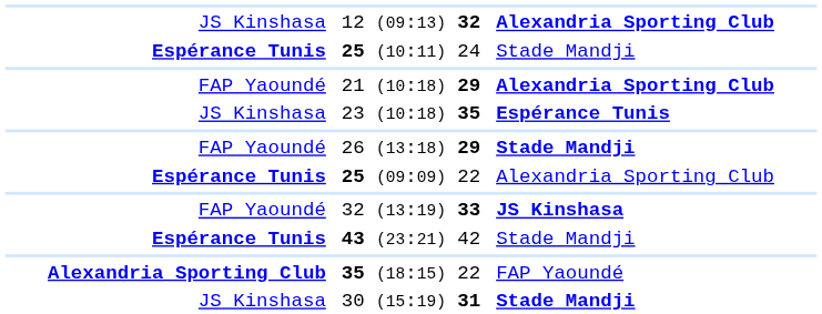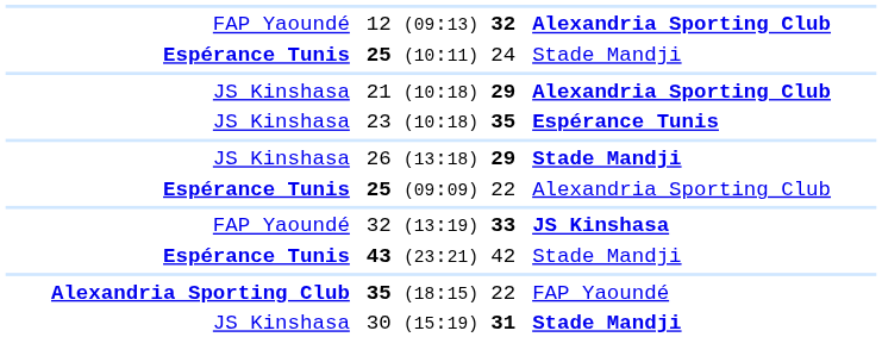 <table style="text-align:center" width=550>
 <tr>
 <th width=30%></th>
 <th width=15%></th>
 <th width=30%></th>
 </tr>
 <tr align="left" bgcolor=#D0E7FF>
 <td colspan=4></td>
 </tr>
 <tr>
-<td align="right"><a href='#'>JS Kinshasa</a> </td>
+<td align="right"><a href='#'>FAP Yaoundé</a> </td>
 <td>12 <small>(09</small>:<small>13)</small> <strong>32</strong></td>
 <td align=left> <strong><a href='#'>Alexandria Sporting Club</a></strong></td>
 </tr>
 <tr>
 <td align="right"><strong><a href='#'>Espérance Tunis</a></strong> </td>
 <td><strong>25</strong> <small>(10</small>:<small>11)</small> 24</td>
 <td align=left> <a href='#'>Stade Mandji</a></td>
 </tr>
 <tr align="left" bgcolor=#D0E7FF>
 <td colspan=4></td>
 </tr>
 <tr>
-<td align="right"><a href='#'>FAP Yaoundé</a> </td>
+<td align="right"><a href='#'>JS Kinshasa</a> </td>
 <td>21 <small>(10</small>:<small>18)</small> <strong>29</strong></td>
 <td align=left> <strong><a href='#'>Alexandria Sporting Club</a></strong></td>
 </tr>
 <tr>
 <td align="right"><a href='#'>JS Kinshasa</a> </td>
 <td>23 <small>(10</small>:<small>18)</small> <strong>35</strong></td>
 <td align=left> <strong><a href='#'>Espérance Tunis</a></strong></td>
 </tr>
 <tr align="left" bgcolor=#D0E7FF>
 <td colspan=4></td>
 </tr>
 <tr>
-<td align="right"><a href='#'>FAP Yaoundé</a> </td>
+<td align="right"><a href='#'>JS Kinshasa</a> </td>
 <td>26 <small>(13</small>:<small>18)</small> <strong>29</strong></td>
 <td align=left> <strong><a href='#'>Stade Mandji</a></strong></td>
 </tr>
 <tr>
 <td align="right"><strong><a href='#'>Espérance Tunis</a></strong> </td>
 <td><strong>25</strong> <small>(09</small>:<small>09)</small> 22</td>
 <td align=left> <a href='#'>Alexandria Sporting Club</a></td>
 </tr>
 <tr align="left" bgcolor=#D0E7FF>
 <td colspan=4></td>
 </tr>
 <tr>
 <td align="right"><a href='#'>FAP Yaoundé</a> </td>
 <td>32 <small>(13</small>:<small>19)</small> <strong>33</strong></td>
 <td align=left> <strong><a href='#'>JS Kinshasa</a></strong></td>
 </tr>
 <tr>
 <td align="right"><strong><a href='#'>Espérance Tunis</a></strong> </td>
 <td><strong>43</strong> <small>(23</small>:<small>21)</small> 42</td>
 <td align=left> <a href='#'>Stade Mandji</a></td>
 </tr>
 <tr align="left" bgcolor=#D0E7FF>
 <td colspan=4></td>
 </tr>
 <tr>
 <td align="right"><strong><a href='#'>Alexandria Sporting Club</a></strong> </td>
 <td><strong>35</strong> <small>(18</small>:<small>15)</small> 22</td>
 <td align=left> <a href='#'>FAP Yaoundé</a></td>
 </tr>
 <tr>
 <td align="right"><a href='#'>JS Kinshasa</a> </td>
 <td>30 <small>(15</small>:<small>19)</small> <strong>31</strong></td>
 <td align=left> <strong><a href='#'>Stade Mandji</a></strong></td>
 </tr>
 </table>
